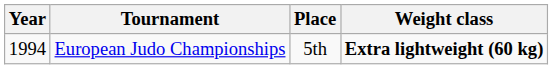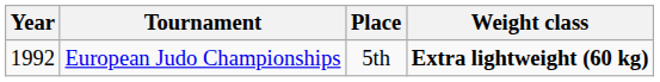 <table class=wikitable>
 <tr>
 <th>Year</th>
 <th>Tournament</th>
 <th>Place</th>
 <th>Weight class</th>
 </tr>
 <tr>
-<td>1994</td>
+<td>1992</td>
 <td><a href='#'>European Judo Championships</a></td>
 <td align="center">5th</td>
 <td><strong>Extra lightweight (60 kg)</strong></td>
 </tr>
 </table>
